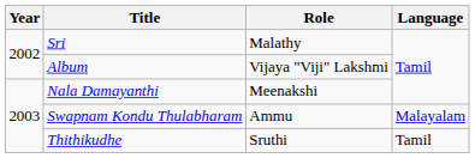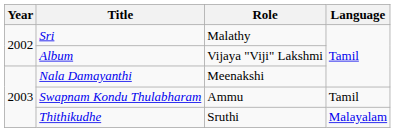 <table class="wikitable">
 <tr>
 <th>Year</th>
 <th>Title</th>
 <th>Role</th>
 <th>Language</th>
 </tr>
 <tr>
 <td rowspan="2">2002</td>
 <td><em><a href='#'>Sri</a></em></td>
 <td>Malathy</td>
 <td rowspan="3"><a href='#'>Tamil</a></td>
 </tr>
 <tr>
 <td><em><a href='#'>Album</a></em></td>
 <td>Vijaya "Viji" Lakshmi</td>
 </tr>
 <tr>
 <td rowspan="3">2003</td>
 <td><em><a href='#'>Nala Damayanthi</a></em></td>
 <td>Meenakshi</td>
 </tr>
 <tr>
 <td><em><a href='#'>Swapnam Kondu Thulabharam</a></em></td>
 <td>Ammu</td>
-<td><a href='#'>Malayalam</a></td>
+<td>Tamil</td>
 </tr>
 <tr>
 <td><em><a href='#'>Thithikudhe</a></em></td>
 <td>Sruthi</td>
-<td>Tamil</td>
+<td><a href='#'>Malayalam</a></td>
 </tr>
 </table>
